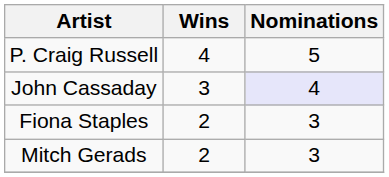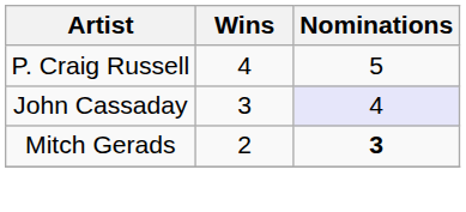 <table class="wikitable" style="text-align:center;">
 <tr>
 <th scope="col" align="center">Artist</th>
 <th scope="col" width="55" align="center">Wins</th>
 <th scope="col" width="55">Nominations</th>
 </tr>
 <tr>
 <td>P. Craig Russell </td>
 <td>4</td>
 <td>5</td>
 </tr>
 <tr>
 <td>John Cassaday</td>
 <td>3</td>
 <td style="background: lavender;">4</td>
 </tr>
 <tr>
-<td>Fiona Staples</td>
-<td>2</td>
-<td>3</td>
-</tr>
-<tr>
 <td>Mitch Gerads </td>
 <td>2</td>
-<td>3</td>
+<td><strong>3</strong></td>
 </tr>
 <tr>
 </tr>
 </table>
